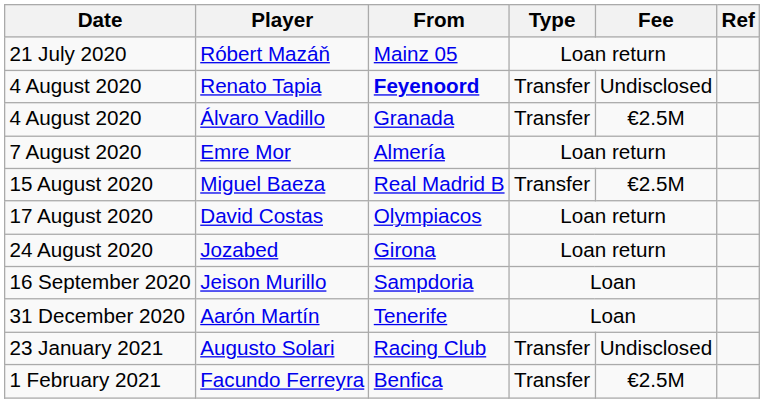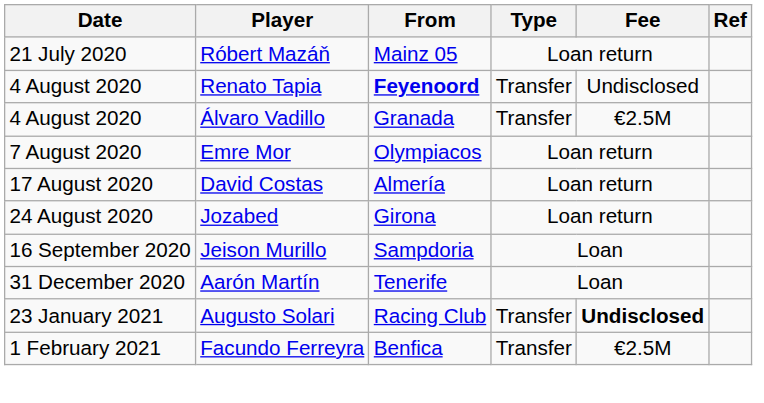 <table class="wikitable">
 <tr>
 <th>Date</th>
 <th>Player</th>
 <th>From</th>
 <th>Type</th>
 <th>Fee</th>
 <th>Ref</th>
 </tr>
 <tr>
 <td>21 July 2020</td>
 <td> <a href='#'>Róbert Mazáň</a></td>
 <td> <a href='#'>Mainz 05</a></td>
 <td align=center colspan=2>Loan return</td>
 <td align=center></td>
 </tr>
 <tr>
 <td>4 August 2020</td>
 <td> <a href='#'>Renato Tapia</a></td>
 <td><strong> <a href='#'>Feyenoord</a></strong></td>
 <td align=center>Transfer</td>
 <td align=center>Undisclosed</td>
 <td align=center></td>
 </tr>
 <tr>
 <td>4 August 2020</td>
 <td> <a href='#'>Álvaro Vadillo</a></td>
 <td><a href='#'>Granada</a></td>
 <td align=center>Transfer</td>
 <td align=center>€2.5M</td>
 <td align=center></td>
 </tr>
 <tr>
 <td>7 August 2020</td>
 <td> <a href='#'>Emre Mor</a></td>
-<td><a href='#'>Almería</a></td>
+<td> <a href='#'>Olympiacos</a></td>
 <td align=center colspan=2>Loan return</td>
-<td align=center></td>
-</tr>
-<tr>
-<td>15 August 2020</td>
-<td> <a href='#'>Miguel Baeza</a></td>
-<td><a href='#'>Real Madrid B</a></td>
-<td align=center>Transfer</td>
-<td align=center>€2.5M</td>
 <td align=center></td>
 </tr>
 <tr>
 <td>17 August 2020</td>
 <td> <a href='#'>David Costas</a></td>
-<td> <a href='#'>Olympiacos</a></td>
+<td><a href='#'>Almería</a></td>
 <td align=center colspan=2>Loan return</td>
 <td align=center></td>
 </tr>
 <tr>
 <td>24 August 2020</td>
 <td> <a href='#'>Jozabed</a></td>
 <td><a href='#'>Girona</a></td>
 <td align=center colspan=2>Loan return</td>
 <td align=center></td>
 </tr>
 <tr>
 <td>16 September 2020</td>
 <td> <a href='#'>Jeison Murillo</a></td>
 <td> <a href='#'>Sampdoria</a></td>
 <td align=center colspan=2>Loan</td>
 <td align=center></td>
 </tr>
 <tr>
 <td>31 December 2020</td>
 <td> <a href='#'>Aarón Martín</a></td>
 <td><a href='#'>Tenerife</a></td>
 <td align=center colspan=2>Loan</td>
 <td align=center></td>
 </tr>
 <tr>
 <td>23 January 2021</td>
 <td> <a href='#'>Augusto Solari</a></td>
 <td> <a href='#'>Racing Club</a></td>
 <td align=center>Transfer</td>
-<td align=center>Undisclosed</td>
+<td align=center><strong>Undisclosed</strong></td>
 <td align=center></td>
 </tr>
 <tr>
 <td>1 February 2021</td>
 <td> <a href='#'>Facundo Ferreyra</a></td>
 <td> <a href='#'>Benfica</a></td>
 <td align=center>Transfer</td>
 <td align=center>€2.5M</td>
 <td align=center></td>
 </tr>
 </table>
